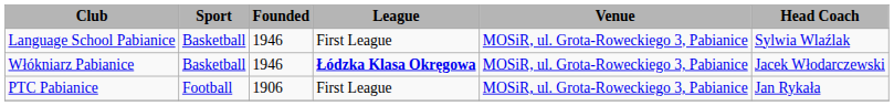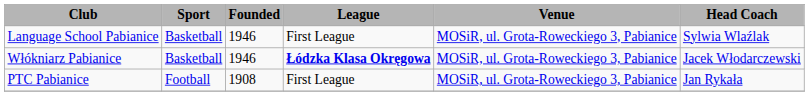 <table class="wikitable">
 <tr>
 <th style="background: #B5B5B5;">Club</th>
 <th style="background: #B5B5B5;">Sport</th>
 <th style="background: #B5B5B5;">Founded</th>
 <th style="background: #B5B5B5;">League</th>
 <th style="background: #B5B5B5;">Venue</th>
 <th style="background: #B5B5B5;">Head Coach</th>
 </tr>
 <tr>
 <td><a href='#'>Language School Pabianice</a></td>
 <td><a href='#'>Basketball</a></td>
 <td>1946</td>
 <td>First League</td>
 <td><a href='#'>MOSiR, ul. Grota-Roweckiego 3, Pabianice</a></td>
 <td><a href='#'>Sylwia Wlaźlak</a></td>
 </tr>
 <tr>
 <td><a href='#'>Włókniarz Pabianice</a></td>
 <td><a href='#'>Basketball</a></td>
 <td>1946</td>
 <td><strong><a href='#'>Łódzka Klasa Okręgowa</a></strong></td>
 <td><a href='#'>MOSiR, ul. Grota-Roweckiego 3, Pabianice</a></td>
 <td><a href='#'>Jacek Włodarczewski</a></td>
 </tr>
 <tr>
 <td><a href='#'>PTC Pabianice</a></td>
 <td><a href='#'>Football</a></td>
-<td>1906</td>
+<td>1908</td>
 <td>First League</td>
 <td><a href='#'>MOSiR, ul. Grota-Roweckiego 3, Pabianice</a></td>
 <td><a href='#'>Jan Rykała</a></td>
 </tr>
 <tr>
 </tr>
 </table>
